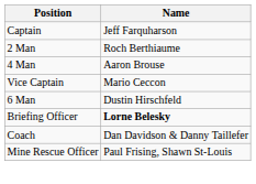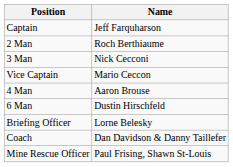 <table class="wikitable">
 <tr>
 <th>Position</th>
 <th>Name</th>
 </tr>
 <tr>
 <td>Captain</td>
 <td>Jeff Farquharson</td>
 </tr>
 <tr>
 <td>2 Man</td>
 <td>Roch Berthiaume</td>
 </tr>
 <tr>
-<td>4 Man</td>
-<td>Aaron Brouse</td>
+<td>3 Man</td>
+<td>Nick Cecconi</td>
 </tr>
 <tr>
 <td>Vice Captain</td>
 <td>Mario Ceccon</td>
+</tr>
+<tr>
+<td>4 Man</td>
+<td>Aaron Brouse</td>
 </tr>
 <tr>
 <td>6 Man</td>
 <td>Dustin Hirschfeld</td>
 </tr>
 <tr>
 <td>Briefing Officer</td>
-<td><strong>Lorne Belesky</strong></td>
+<td>Lorne Belesky</td>
 </tr>
 <tr>
 <td>Coach</td>
 <td>Dan Davidson & Danny Taillefer</td>
 </tr>
 <tr>
 <td>Mine Rescue Officer</td>
 <td>Paul Frising, Shawn St-Louis</td>
 </tr>
 </table>
